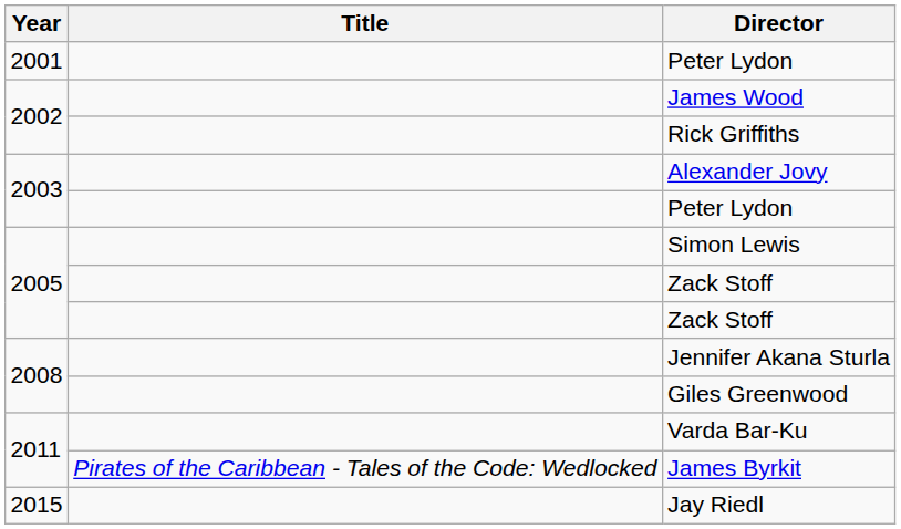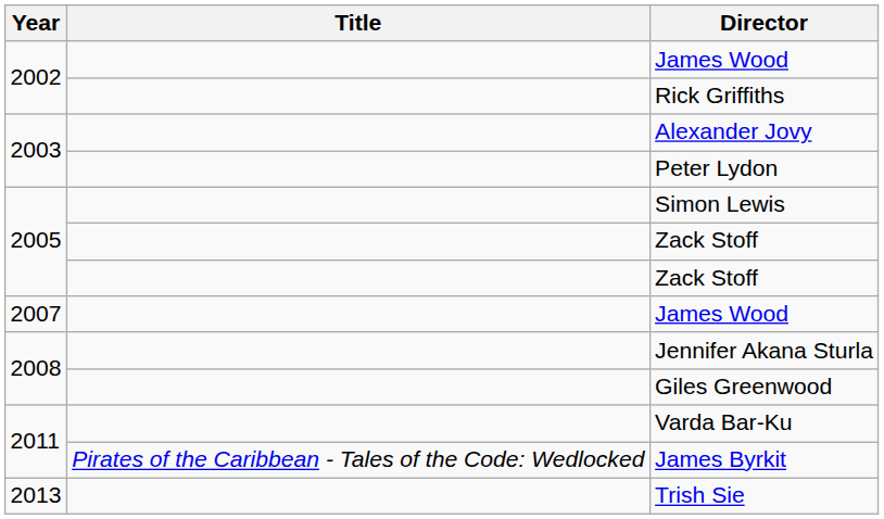 <table class="wikitable">
 <tr>
 <th>Year</th>
 <th>Title</th>
 <th>Director</th>
-</tr>
-<tr>
-<td>2001</td>
-<td></td>
-<td>Peter Lydon</td>
 </tr>
 <tr>
 <td rowspan=2>2002</td>
 <td></td>
 <td><a href='#'>James Wood</a></td>
 </tr>
 <tr>
 <td></td>
 <td>Rick Griffiths</td>
 </tr>
 <tr>
 <td rowspan=2>2003</td>
 <td></td>
 <td><a href='#'>Alexander Jovy</a></td>
 </tr>
 <tr>
 <td></td>
 <td>Peter Lydon</td>
 </tr>
 <tr>
 <td rowspan=3>2005</td>
 <td></td>
 <td>Simon Lewis</td>
 </tr>
 <tr>
 <td></td>
 <td>Zack Stoff</td>
 </tr>
 <tr>
 <td></td>
 <td>Zack Stoff</td>
 </tr>
 <tr>
+<td>2007</td>
+<td></td>
+<td><a href='#'>James Wood</a></td>
+</tr>
+<tr>
 <td rowspan=2>2008</td>
 <td></td>
 <td>Jennifer Akana Sturla</td>
 </tr>
 <tr>
 <td></td>
 <td>Giles Greenwood</td>
 </tr>
 <tr>
 <td rowspan=2>2011</td>
 <td></td>
 <td>Varda Bar-Ku</td>
 </tr>
 <tr>
 <td><em><a href='#'>Pirates of the Caribbean</a> - Tales of the Code: Wedlocked</em></td>
 <td><a href='#'>James Byrkit</a></td>
 </tr>
 <tr>
-<td>2015</td>
+<td>2013</td>
 <td></td>
-<td>Jay Riedl</td>
+<td><a href='#'>Trish Sie</a></td>
 </tr>
 </table>
